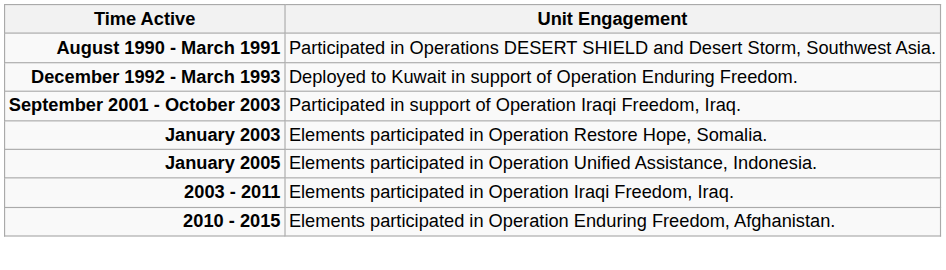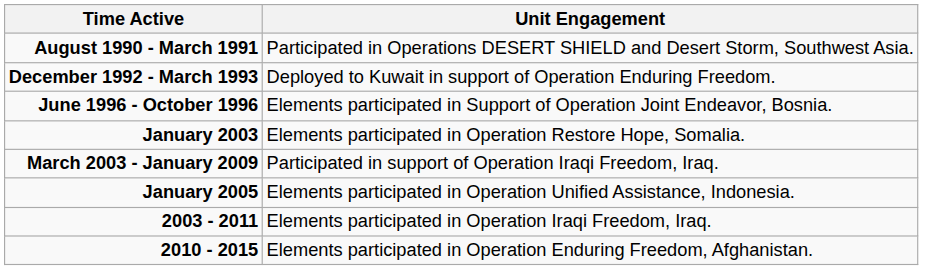 <table class="wikitable">
 <tr>
 <th style="text-align: center; font-weight: bold;">Time Active</th>
 <th style="text-align: center; font-weight: bold;">Unit Engagement</th>
 </tr>
 <tr>
 <td style="text-align: right; font-weight: bold;">August 1990 - March 1991</td>
 <td>Participated in Operations DESERT SHIELD and Desert Storm, Southwest Asia.</td>
 </tr>
 <tr>
 <td style="text-align: right; font-weight: bold;">December 1992 - March 1993</td>
 <td>Deployed to Kuwait in support of Operation Enduring Freedom.</td>
 </tr>
 <tr>
-<td style="text-align: right; font-weight: bold;">September 2001 - October 2003</td>
-<td>Participated in support of Operation Iraqi Freedom, Iraq.</td>
+<td style="text-align: right; font-weight: bold;">June 1996 - October 1996</td>
+<td>Elements participated in Support of Operation Joint Endeavor, Bosnia.</td>
 </tr>
 <tr>
 <td style="text-align: right; font-weight: bold;">January 2003</td>
 <td>Elements participated in Operation Restore Hope, Somalia.</td>
+</tr>
+<tr>
+<td style="text-align: right; font-weight: bold;">March 2003 - January 2009</td>
+<td>Participated in support of Operation Iraqi Freedom, Iraq.</td>
 </tr>
 <tr>
 <td style="text-align: right; font-weight: bold;">January 2005</td>
 <td>Elements participated in Operation Unified Assistance, Indonesia.</td>
 </tr>
 <tr>
 <td style="text-align: right; font-weight: bold;">2003 - 2011</td>
 <td>Elements participated in Operation Iraqi Freedom, Iraq.</td>
 </tr>
 <tr>
 <td style="text-align: right; font-weight: bold;">2010 - 2015</td>
 <td>Elements participated in Operation Enduring Freedom, Afghanistan.</td>
 </tr>
 </table>
